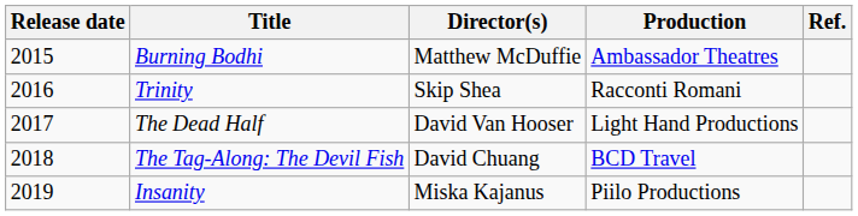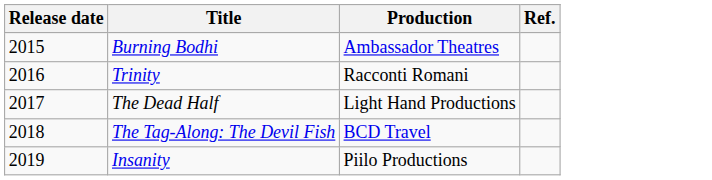 <table class="wikitable">
 <tr>
 <th>Release date</th>
 <th>Title</th>
-<th>Director(s)</th>
 <th>Production</th>
 <th>Ref.</th>
 </tr>
 <tr>
 <td>2015</td>
 <td><em><a href='#'>Burning Bodhi</a></em></td>
-<td>Matthew McDuffie</td>
 <td><a href='#'>Ambassador Theatres</a></td>
 <td></td>
 </tr>
 <tr>
 <td>2016</td>
 <td><a href='#'><em>Trinity</em></a></td>
-<td>Skip Shea</td>
 <td>Racconti Romani</td>
 <td></td>
 </tr>
 <tr>
 <td>2017</td>
 <td><em>The Dead Half</em></td>
-<td>David Van Hooser</td>
 <td>Light Hand Productions</td>
 <td></td>
 </tr>
 <tr>
 <td>2018</td>
 <td><em><a href='#'>The Tag-Along: The Devil Fish</a></em></td>
-<td>David Chuang</td>
 <td><a href='#'>BCD Travel</a></td>
 <td></td>
 </tr>
 <tr>
 <td>2019</td>
 <td><em><a href='#'>Insanity</a></em></td>
-<td>Miska Kajanus</td>
 <td>Piilo Productions</td>
 <td></td>
 </tr>
 </table>
